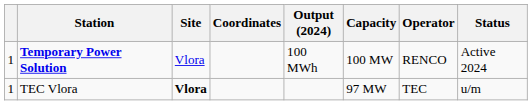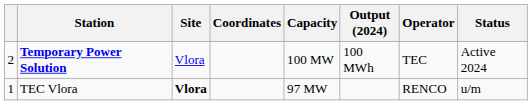 <table class="wikitable sortable" style="font-size:95%;">
 <tr>
 <th></th>
 <th>Station</th>
 <th>Site</th>
 <th>Coordinates</th>
+<th>Capacity</th>
 <th>Output<br>(2024)</th>
-<th>Capacity</th>
 <th>Operator</th>
 <th>Status</th>
 </tr>
 <tr>
-<td align="center">1</td>
+<td align="center">2</td>
 <td><strong><a href='#'>Temporary Power Solution</a></strong></td>
 <td><a href='#'>Vlora</a></td>
 <td align="center"></td>
+<td>100 MW</td>
 <td>100 MWh</td>
-<td>100 MW</td>
-<td>RENCO</td>
+<td>TEC</td>
 <td>Active 2024</td>
 </tr>
 <tr>
 <td>1</td>
 <td>TEC Vlora</td>
 <td><strong>Vlora</strong></td>
 <td></td>
+<td>97 MW</td>
 <td></td>
-<td>97 MW</td>
-<td>TEC</td>
+<td>RENCO</td>
 <td>u/m</td>
 </tr>
 </table>
